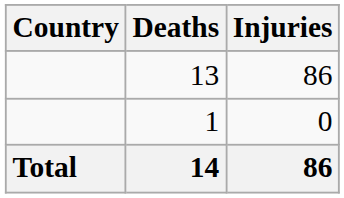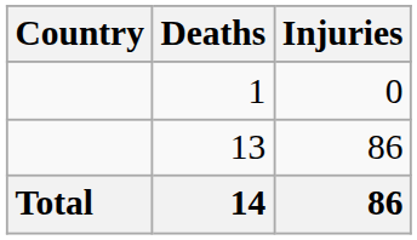 <table class="wikitable sortable floatright" style="clear:right; margin-left:7px; margin-top:0; margin-right:0; margin-bottom:3px;">
 <tr>
 <th>Country</th>
 <th>Deaths</th>
 <th>Injuries</th>
 </tr>
 <tr>
 <td></td>
-<td align=right>13</td>
-<td align=right>86</td>
+<td align=right>1</td>
+<td align=right>0</td>
 </tr>
 <tr>
 <td></td>
-<td align=right>1</td>
-<td align=right>0</td>
+<td align=right>13</td>
+<td align=right>86</td>
 </tr>
 <tr>
 <th style="text-align:left">Total</th>
 <th style="text-align:right">14</th>
 <th style="text-align:right">86</th>
 </tr>
 </table>
